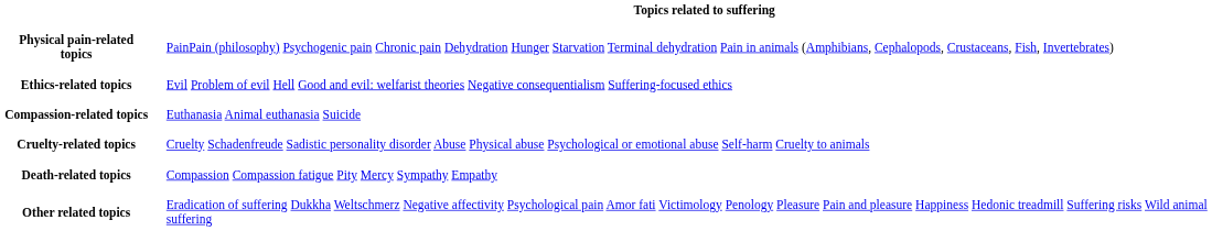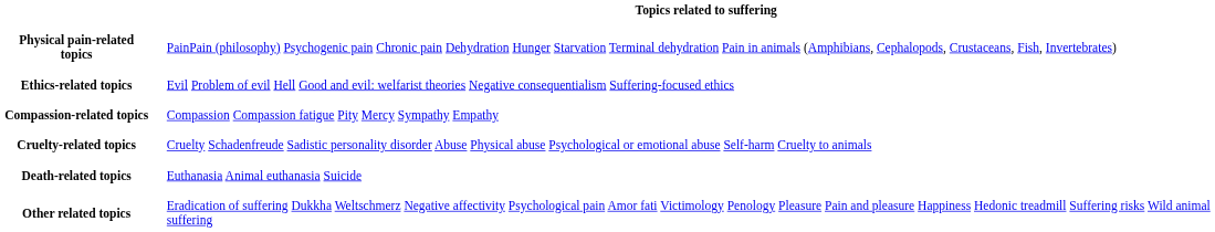 <table border="0" cellpadding="9">
 <tr>
 <th></th>
 <th>Topics related to suffering</th>
 </tr>
 <tr>
 <th>Physical pain-related topics</th>
 <td><a href='#'>Pain</a><a href='#'>Pain (philosophy)</a> <a href='#'>Psychogenic pain</a> <a href='#'>Chronic pain</a>  <a href='#'>Dehydration</a>  <a href='#'>Hunger</a> <a href='#'>Starvation</a>  <a href='#'>Terminal dehydration</a> <a href='#'>Pain in animals</a> (<a href='#'>Amphibians</a>, <a href='#'>Cephalopods</a>, <a href='#'>Crustaceans</a>, <a href='#'>Fish</a>, <a href='#'>Invertebrates</a>)</td>
 </tr>
 <tr>
 <th>Ethics-related topics</th>
 <td><a href='#'>Evil</a> <a href='#'>Problem of evil</a> <a href='#'>Hell</a> <a href='#'>Good and evil: welfarist theories</a>  <a href='#'>Negative consequentialism</a>  <a href='#'>Suffering-focused ethics</a></td>
 </tr>
 <tr>
 <th>Compassion-related topics</th>
-<td><a href='#'>Euthanasia</a> <a href='#'>Animal euthanasia</a> <a href='#'>Suicide</a></td>
+<td><a href='#'>Compassion</a> <a href='#'>Compassion fatigue</a> <a href='#'>Pity</a> <a href='#'>Mercy</a> <a href='#'>Sympathy</a> <a href='#'>Empathy</a></td>
 </tr>
 <tr>
 <th>Cruelty-related topics</th>
 <td><a href='#'>Cruelty</a> <a href='#'>Schadenfreude</a> <a href='#'>Sadistic personality disorder</a> <a href='#'>Abuse</a> <a href='#'>Physical abuse</a> <a href='#'>Psychological or emotional abuse</a> <a href='#'>Self-harm</a> <a href='#'>Cruelty to animals</a></td>
 </tr>
 <tr>
 <th>Death-related topics</th>
-<td><a href='#'>Compassion</a> <a href='#'>Compassion fatigue</a> <a href='#'>Pity</a> <a href='#'>Mercy</a> <a href='#'>Sympathy</a> <a href='#'>Empathy</a></td>
+<td><a href='#'>Euthanasia</a> <a href='#'>Animal euthanasia</a> <a href='#'>Suicide</a></td>
 </tr>
 <tr>
 <th>Other related topics</th>
 <td><a href='#'>Eradication of suffering</a> <a href='#'>Dukkha</a> <a href='#'>Weltschmerz</a> <a href='#'>Negative affectivity</a> <a href='#'>Psychological pain</a> <a href='#'>Amor fati</a> <a href='#'>Victimology</a> <a href='#'>Penology</a> <a href='#'>Pleasure</a> <a href='#'>Pain and pleasure</a> <a href='#'>Happiness</a> <a href='#'>Hedonic treadmill</a> <a href='#'>Suffering risks</a> <a href='#'>Wild animal suffering</a></td>
 </tr>
 </table>
